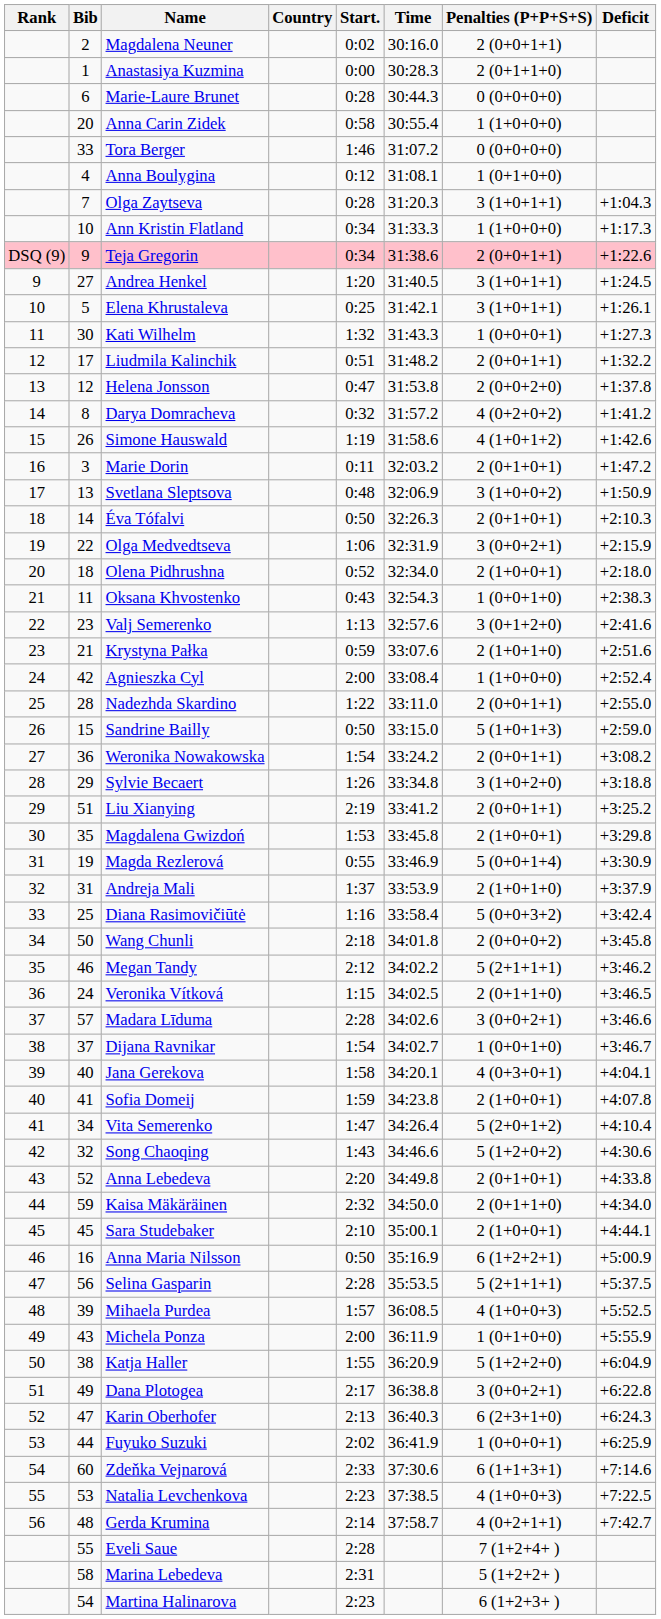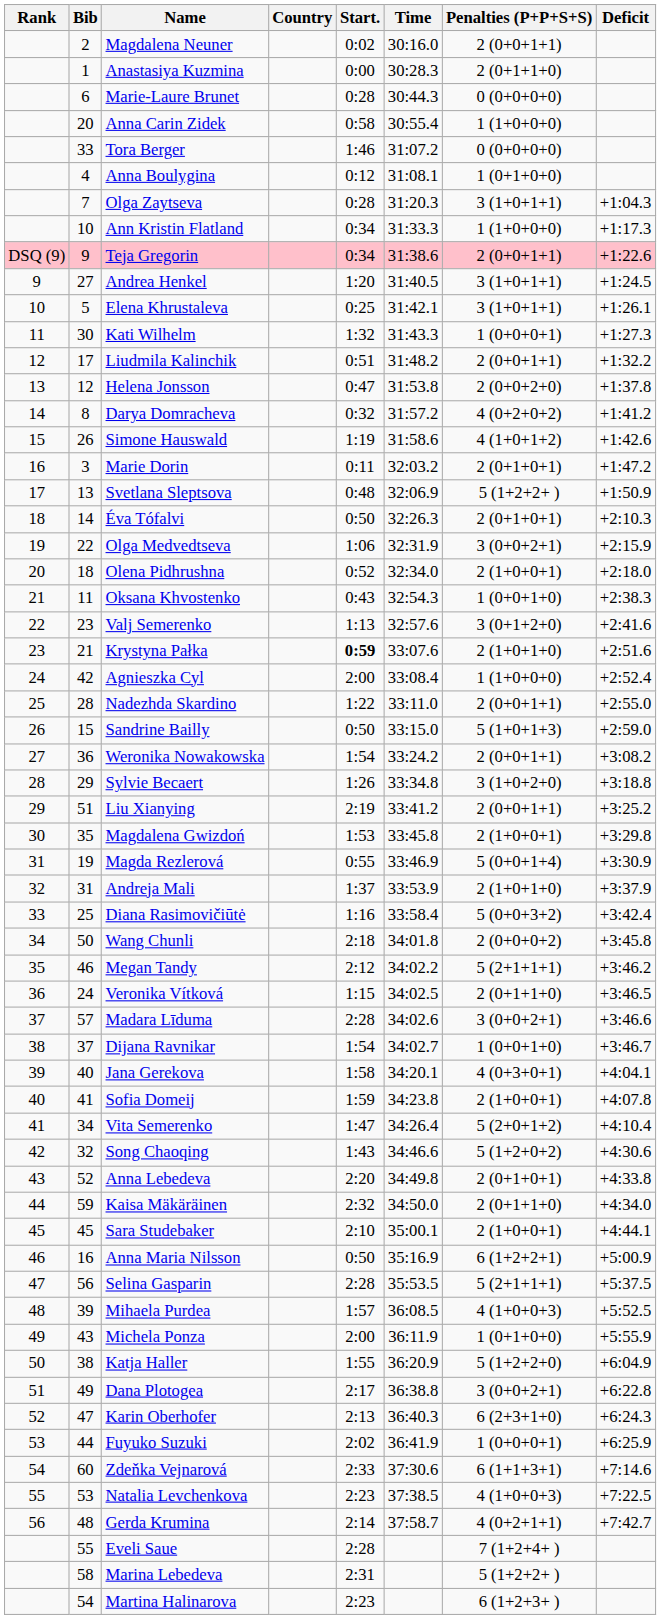 <table class="wikitable sortable" style="text-align:center">
 <tr>
 <th>Rank</th>
 <th>Bib</th>
 <th>Name</th>
 <th>Country</th>
 <th>Start.</th>
 <th>Time</th>
 <th>Penalties  (P+P+S+S)</th>
 <th>Deficit</th>
 </tr>
 <tr>
 <td></td>
 <td>2</td>
 <td align=left><a href='#'>Magdalena Neuner</a></td>
 <td align=left></td>
 <td>0:02</td>
 <td>30:16.0</td>
 <td>2 (0+0+1+1)</td>
 <td></td>
 </tr>
 <tr>
 <td></td>
 <td>1</td>
 <td align=left><a href='#'>Anastasiya Kuzmina</a></td>
 <td align=left></td>
 <td>0:00</td>
 <td>30:28.3</td>
 <td>2 (0+1+1+0)</td>
 <td></td>
 </tr>
 <tr>
 <td></td>
 <td>6</td>
 <td align=left><a href='#'>Marie-Laure Brunet</a></td>
 <td align=left></td>
 <td>0:28</td>
 <td>30:44.3</td>
 <td>0 (0+0+0+0)</td>
 <td></td>
 </tr>
 <tr>
 <td></td>
 <td>20</td>
 <td align=left><a href='#'>Anna Carin Zidek</a></td>
 <td align=left></td>
 <td>0:58</td>
 <td>30:55.4</td>
 <td>1 (1+0+0+0)</td>
 <td></td>
 </tr>
 <tr>
 <td></td>
 <td>33</td>
 <td align=left><a href='#'>Tora Berger</a></td>
 <td align=left></td>
 <td>1:46</td>
 <td>31:07.2</td>
 <td>0 (0+0+0+0)</td>
 <td></td>
 </tr>
 <tr>
 <td></td>
 <td>4</td>
 <td align=left><a href='#'>Anna Boulygina</a></td>
 <td align=left></td>
 <td>0:12</td>
 <td>31:08.1</td>
 <td>1 (0+1+0+0)</td>
 <td></td>
 </tr>
 <tr>
 <td></td>
 <td>7</td>
 <td align=left><a href='#'>Olga Zaytseva</a></td>
 <td align=left></td>
 <td>0:28</td>
 <td>31:20.3</td>
 <td>3 (1+0+1+1)</td>
 <td>+1:04.3</td>
 </tr>
 <tr>
 <td></td>
 <td>10</td>
 <td align=left><a href='#'>Ann Kristin Flatland</a></td>
 <td align=left></td>
 <td>0:34</td>
 <td>31:33.3</td>
 <td>1 (1+0+0+0)</td>
 <td>+1:17.3</td>
 </tr>
 <tr bgcolor=pink>
 <td>DSQ (9)</td>
 <td>9</td>
 <td align=left><a href='#'>Teja Gregorin</a></td>
 <td align=left></td>
 <td>0:34</td>
 <td>31:38.6</td>
 <td>2 (0+0+1+1)</td>
 <td>+1:22.6</td>
 </tr>
 <tr>
 <td>9</td>
 <td>27</td>
 <td align=left><a href='#'>Andrea Henkel</a></td>
 <td align=left></td>
 <td>1:20</td>
 <td>31:40.5</td>
 <td>3 (1+0+1+1)</td>
 <td>+1:24.5</td>
 </tr>
 <tr>
 <td>10</td>
 <td>5</td>
 <td align=left><a href='#'>Elena Khrustaleva</a></td>
 <td align=left></td>
 <td>0:25</td>
 <td>31:42.1</td>
 <td>3 (1+0+1+1)</td>
 <td>+1:26.1</td>
 </tr>
 <tr>
 <td>11</td>
 <td>30</td>
 <td align=left><a href='#'>Kati Wilhelm</a></td>
 <td align=left></td>
 <td>1:32</td>
 <td>31:43.3</td>
 <td>1 (0+0+0+1)</td>
 <td>+1:27.3</td>
 </tr>
 <tr>
 <td>12</td>
 <td>17</td>
 <td align=left><a href='#'>Liudmila Kalinchik</a></td>
 <td align=left></td>
 <td>0:51</td>
 <td>31:48.2</td>
 <td>2 (0+0+1+1)</td>
 <td>+1:32.2</td>
 </tr>
 <tr>
 <td>13</td>
 <td>12</td>
 <td align=left><a href='#'>Helena Jonsson</a></td>
 <td align=left></td>
 <td>0:47</td>
 <td>31:53.8</td>
 <td>2 (0+0+2+0)</td>
 <td>+1:37.8</td>
 </tr>
 <tr>
 <td>14</td>
 <td>8</td>
 <td align=left><a href='#'>Darya Domracheva</a></td>
 <td align=left></td>
 <td>0:32</td>
 <td>31:57.2</td>
 <td>4 (0+2+0+2)</td>
 <td>+1:41.2</td>
 </tr>
 <tr>
 <td>15</td>
 <td>26</td>
 <td align=left><a href='#'>Simone Hauswald</a></td>
 <td align=left></td>
 <td>1:19</td>
 <td>31:58.6</td>
 <td>4 (1+0+1+2)</td>
 <td>+1:42.6</td>
 </tr>
 <tr>
 <td>16</td>
 <td>3</td>
 <td align=left><a href='#'>Marie Dorin</a></td>
 <td align=left></td>
 <td>0:11</td>
 <td>32:03.2</td>
 <td>2 (0+1+0+1)</td>
 <td>+1:47.2</td>
 </tr>
 <tr>
 <td>17</td>
 <td>13</td>
 <td align=left><a href='#'>Svetlana Sleptsova</a></td>
 <td align=left></td>
 <td>0:48</td>
 <td>32:06.9</td>
-<td>3 (1+0+0+2)</td>
+<td>5 (1+2+2+ )</td>
 <td>+1:50.9</td>
 </tr>
 <tr>
 <td>18</td>
 <td>14</td>
 <td align=left><a href='#'>Éva Tófalvi</a></td>
 <td align=left></td>
 <td>0:50</td>
 <td>32:26.3</td>
 <td>2 (0+1+0+1)</td>
 <td>+2:10.3</td>
 </tr>
 <tr>
 <td>19</td>
 <td>22</td>
 <td align=left><a href='#'>Olga Medvedtseva</a></td>
 <td align=left></td>
 <td>1:06</td>
 <td>32:31.9</td>
 <td>3 (0+0+2+1)</td>
 <td>+2:15.9</td>
 </tr>
 <tr>
 <td>20</td>
 <td>18</td>
 <td align=left><a href='#'>Olena Pidhrushna</a></td>
 <td align=left></td>
 <td>0:52</td>
 <td>32:34.0</td>
 <td>2 (1+0+0+1)</td>
 <td>+2:18.0</td>
 </tr>
 <tr>
 <td>21</td>
 <td>11</td>
 <td align=left><a href='#'>Oksana Khvostenko</a></td>
 <td align=left></td>
 <td>0:43</td>
 <td>32:54.3</td>
 <td>1 (0+0+1+0)</td>
 <td>+2:38.3</td>
 </tr>
 <tr>
 <td>22</td>
 <td>23</td>
 <td align=left><a href='#'>Valj Semerenko</a></td>
 <td align=left></td>
 <td>1:13</td>
 <td>32:57.6</td>
 <td>3 (0+1+2+0)</td>
 <td>+2:41.6</td>
 </tr>
 <tr>
 <td>23</td>
 <td>21</td>
 <td align=left><a href='#'>Krystyna Pałka</a></td>
 <td align=left></td>
-<td>0:59</td>
+<td><strong>0:59</strong></td>
 <td>33:07.6</td>
 <td>2 (1+0+1+0)</td>
 <td>+2:51.6</td>
 </tr>
 <tr>
 <td>24</td>
 <td>42</td>
 <td align=left><a href='#'>Agnieszka Cyl</a></td>
 <td align=left></td>
 <td>2:00</td>
 <td>33:08.4</td>
 <td>1 (1+0+0+0)</td>
 <td>+2:52.4</td>
 </tr>
 <tr>
 <td>25</td>
 <td>28</td>
 <td align=left><a href='#'>Nadezhda Skardino</a></td>
 <td align=left></td>
 <td>1:22</td>
 <td>33:11.0</td>
 <td>2 (0+0+1+1)</td>
 <td>+2:55.0</td>
 </tr>
 <tr>
 <td>26</td>
 <td>15</td>
 <td align=left><a href='#'>Sandrine Bailly</a></td>
 <td align=left></td>
 <td>0:50</td>
 <td>33:15.0</td>
 <td>5 (1+0+1+3)</td>
 <td>+2:59.0</td>
 </tr>
 <tr>
 <td>27</td>
 <td>36</td>
 <td align=left><a href='#'>Weronika Nowakowska</a></td>
 <td align=left></td>
 <td>1:54</td>
 <td>33:24.2</td>
 <td>2 (0+0+1+1)</td>
 <td>+3:08.2</td>
 </tr>
 <tr>
 <td>28</td>
 <td>29</td>
 <td align=left><a href='#'>Sylvie Becaert</a></td>
 <td align=left></td>
 <td>1:26</td>
 <td>33:34.8</td>
 <td>3 (1+0+2+0)</td>
 <td>+3:18.8</td>
 </tr>
 <tr>
 <td>29</td>
 <td>51</td>
 <td align=left><a href='#'>Liu Xianying</a></td>
 <td align=left></td>
 <td>2:19</td>
 <td>33:41.2</td>
 <td>2 (0+0+1+1)</td>
 <td>+3:25.2</td>
 </tr>
 <tr>
 <td>30</td>
 <td>35</td>
 <td align=left><a href='#'>Magdalena Gwizdoń</a></td>
 <td align=left></td>
 <td>1:53</td>
 <td>33:45.8</td>
 <td>2 (1+0+0+1)</td>
 <td>+3:29.8</td>
 </tr>
 <tr>
 <td>31</td>
 <td>19</td>
 <td align=left><a href='#'>Magda Rezlerová</a></td>
 <td align=left></td>
 <td>0:55</td>
 <td>33:46.9</td>
 <td>5 (0+0+1+4)</td>
 <td>+3:30.9</td>
 </tr>
 <tr>
 <td>32</td>
 <td>31</td>
 <td align=left><a href='#'>Andreja Mali</a></td>
 <td align=left></td>
 <td>1:37</td>
 <td>33:53.9</td>
 <td>2 (1+0+1+0)</td>
 <td>+3:37.9</td>
 </tr>
 <tr>
 <td>33</td>
 <td>25</td>
 <td align=left><a href='#'>Diana Rasimovičiūtė</a></td>
 <td align=left></td>
 <td>1:16</td>
 <td>33:58.4</td>
 <td>5 (0+0+3+2)</td>
 <td>+3:42.4</td>
 </tr>
 <tr>
 <td>34</td>
 <td>50</td>
 <td align=left><a href='#'>Wang Chunli</a></td>
 <td align=left></td>
 <td>2:18</td>
 <td>34:01.8</td>
 <td>2 (0+0+0+2)</td>
 <td>+3:45.8</td>
 </tr>
 <tr>
 <td>35</td>
 <td>46</td>
 <td align=left><a href='#'>Megan Tandy</a></td>
 <td align=left></td>
 <td>2:12</td>
 <td>34:02.2</td>
 <td>5 (2+1+1+1)</td>
 <td>+3:46.2</td>
 </tr>
 <tr>
 <td>36</td>
 <td>24</td>
 <td align=left><a href='#'>Veronika Vítková</a></td>
 <td align=left></td>
 <td>1:15</td>
 <td>34:02.5</td>
 <td>2 (0+1+1+0)</td>
 <td>+3:46.5</td>
 </tr>
 <tr>
 <td>37</td>
 <td>57</td>
 <td align=left><a href='#'>Madara Līduma</a></td>
 <td align=left></td>
 <td>2:28</td>
 <td>34:02.6</td>
 <td>3 (0+0+2+1)</td>
 <td>+3:46.6</td>
 </tr>
 <tr>
 <td>38</td>
 <td>37</td>
 <td align=left><a href='#'>Dijana Ravnikar</a></td>
 <td align=left></td>
 <td>1:54</td>
 <td>34:02.7</td>
 <td>1 (0+0+1+0)</td>
 <td>+3:46.7</td>
 </tr>
 <tr>
 <td>39</td>
 <td>40</td>
 <td align=left><a href='#'>Jana Gerekova</a></td>
 <td align=left></td>
 <td>1:58</td>
 <td>34:20.1</td>
 <td>4 (0+3+0+1)</td>
 <td>+4:04.1</td>
 </tr>
 <tr>
 <td>40</td>
 <td>41</td>
 <td align=left><a href='#'>Sofia Domeij</a></td>
 <td align=left></td>
 <td>1:59</td>
 <td>34:23.8</td>
 <td>2 (1+0+0+1)</td>
 <td>+4:07.8</td>
 </tr>
 <tr>
 <td>41</td>
 <td>34</td>
 <td align=left><a href='#'>Vita Semerenko</a></td>
 <td align=left></td>
 <td>1:47</td>
 <td>34:26.4</td>
 <td>5 (2+0+1+2)</td>
 <td>+4:10.4</td>
 </tr>
 <tr>
 <td>42</td>
 <td>32</td>
 <td align=left><a href='#'>Song Chaoqing</a></td>
 <td align=left></td>
 <td>1:43</td>
 <td>34:46.6</td>
 <td>5 (1+2+0+2)</td>
 <td>+4:30.6</td>
 </tr>
 <tr>
 <td>43</td>
 <td>52</td>
 <td align=left><a href='#'>Anna Lebedeva</a></td>
 <td align=left></td>
 <td>2:20</td>
 <td>34:49.8</td>
 <td>2 (0+1+0+1)</td>
 <td>+4:33.8</td>
 </tr>
 <tr>
 <td>44</td>
 <td>59</td>
 <td align=left><a href='#'>Kaisa Mäkäräinen</a></td>
 <td align=left></td>
 <td>2:32</td>
 <td>34:50.0</td>
 <td>2 (0+1+1+0)</td>
 <td>+4:34.0</td>
 </tr>
 <tr>
 <td>45</td>
 <td>45</td>
 <td align=left><a href='#'>Sara Studebaker</a></td>
 <td align=left></td>
 <td>2:10</td>
 <td>35:00.1</td>
 <td>2 (1+0+0+1)</td>
 <td>+4:44.1</td>
 </tr>
 <tr>
 <td>46</td>
 <td>16</td>
 <td align=left><a href='#'>Anna Maria Nilsson</a></td>
 <td align=left></td>
 <td>0:50</td>
 <td>35:16.9</td>
 <td>6 (1+2+2+1)</td>
 <td>+5:00.9</td>
 </tr>
 <tr>
 <td>47</td>
 <td>56</td>
 <td align=left><a href='#'>Selina Gasparin</a></td>
 <td align=left></td>
 <td>2:28</td>
 <td>35:53.5</td>
 <td>5 (2+1+1+1)</td>
 <td>+5:37.5</td>
 </tr>
 <tr>
 <td>48</td>
 <td>39</td>
 <td align=left><a href='#'>Mihaela Purdea</a></td>
 <td align=left></td>
 <td>1:57</td>
 <td>36:08.5</td>
 <td>4 (1+0+0+3)</td>
 <td>+5:52.5</td>
 </tr>
 <tr>
 <td>49</td>
 <td>43</td>
 <td align=left><a href='#'>Michela Ponza</a></td>
 <td align=left></td>
 <td>2:00</td>
 <td>36:11.9</td>
 <td>1 (0+1+0+0)</td>
 <td>+5:55.9</td>
 </tr>
 <tr>
 <td>50</td>
 <td>38</td>
 <td align=left><a href='#'>Katja Haller</a></td>
 <td align=left></td>
 <td>1:55</td>
 <td>36:20.9</td>
 <td>5 (1+2+2+0)</td>
 <td>+6:04.9</td>
 </tr>
 <tr>
 <td>51</td>
 <td>49</td>
 <td align=left><a href='#'>Dana Plotogea</a></td>
 <td align=left></td>
 <td>2:17</td>
 <td>36:38.8</td>
 <td>3 (0+0+2+1)</td>
 <td>+6:22.8</td>
 </tr>
 <tr>
 <td>52</td>
 <td>47</td>
 <td align=left><a href='#'>Karin Oberhofer</a></td>
 <td align=left></td>
 <td>2:13</td>
 <td>36:40.3</td>
 <td>6 (2+3+1+0)</td>
 <td>+6:24.3</td>
 </tr>
 <tr>
 <td>53</td>
 <td>44</td>
 <td align=left><a href='#'>Fuyuko Suzuki</a></td>
 <td align=left></td>
 <td>2:02</td>
 <td>36:41.9</td>
 <td>1 (0+0+0+1)</td>
 <td>+6:25.9</td>
 </tr>
 <tr>
 <td>54</td>
 <td>60</td>
 <td align=left><a href='#'>Zdeňka Vejnarová</a></td>
 <td align=left></td>
 <td>2:33</td>
 <td>37:30.6</td>
 <td>6 (1+1+3+1)</td>
 <td>+7:14.6</td>
 </tr>
 <tr>
 <td>55</td>
 <td>53</td>
 <td align=left><a href='#'>Natalia Levchenkova</a></td>
 <td align=left></td>
 <td>2:23</td>
 <td>37:38.5</td>
 <td>4 (1+0+0+3)</td>
 <td>+7:22.5</td>
 </tr>
 <tr>
 <td>56</td>
 <td>48</td>
 <td align=left><a href='#'>Gerda Krumina</a></td>
 <td align=left></td>
 <td>2:14</td>
 <td>37:58.7</td>
 <td>4 (0+2+1+1)</td>
 <td>+7:42.7</td>
 </tr>
 <tr>
 <td></td>
 <td>55</td>
 <td align=left><a href='#'>Eveli Saue</a></td>
 <td align=left></td>
 <td>2:28</td>
 <td></td>
 <td>7 (1+2+4+ )</td>
 <td></td>
 </tr>
 <tr>
 <td></td>
 <td>58</td>
 <td align=left><a href='#'>Marina Lebedeva</a></td>
 <td align=left></td>
 <td>2:31</td>
 <td></td>
 <td>5 (1+2+2+ )</td>
 <td></td>
 </tr>
 <tr>
 <td></td>
 <td>54</td>
 <td align=left><a href='#'>Martina Halinarova</a></td>
 <td align=left></td>
 <td>2:23</td>
 <td></td>
 <td>6 (1+2+3+ )</td>
 <td></td>
 </tr>
 </table>
